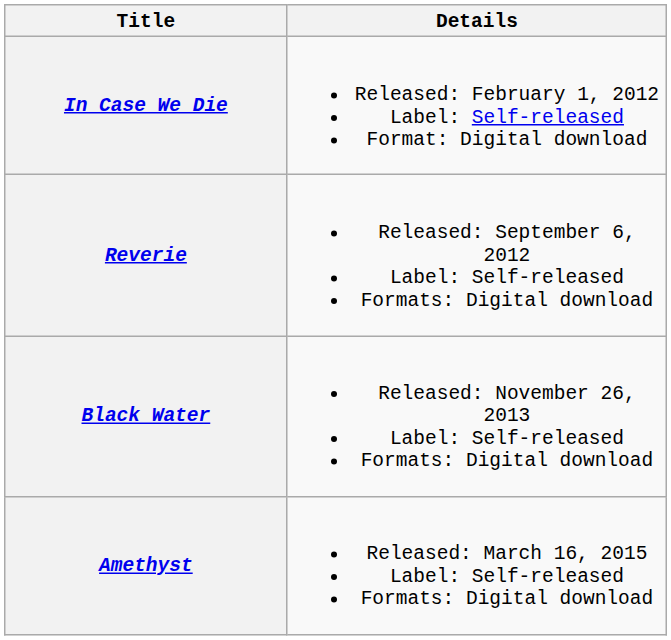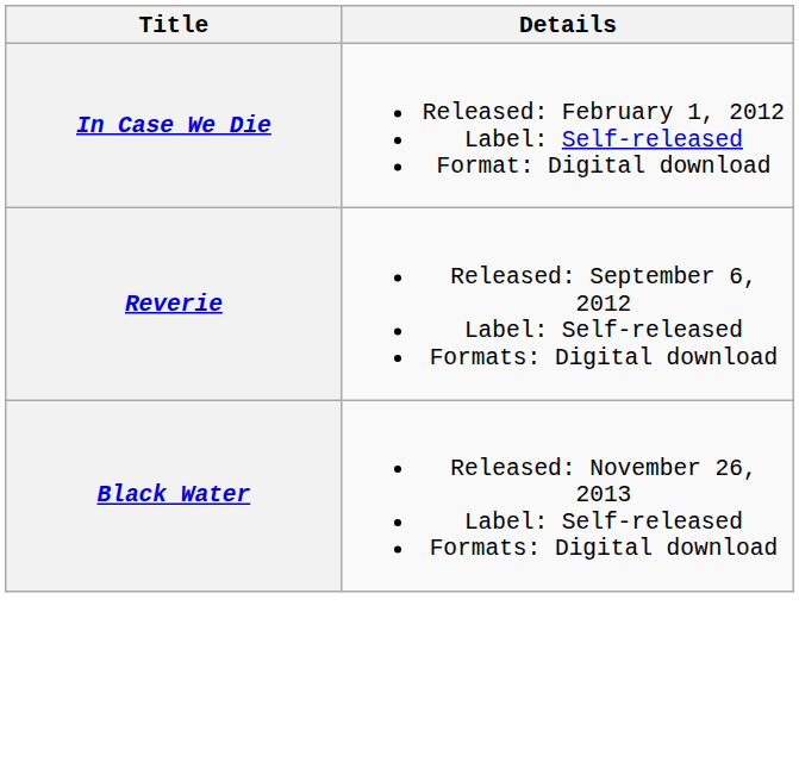 <table class="wikitable plainrowheaders" style="text-align:center;">
 <tr>
 <th scope="col" style="width:14em;">Title</th>
 <th scope="col" style="width:19em;">Details</th>
 </tr>
 <tr>
 <th scope="row"><em><a href='#'>In Case We Die</a></em></th>
 <td><br><ul><li>Released: February 1, 2012</li><li>Label: <a href='#'>Self-released</a></li><li>Format: Digital download</li></ul></td>
 </tr>
 <tr>
 <th scope="row"><em><a href='#'>Reverie</a></em></th>
 <td><br><ul><li>Released: September 6, 2012</li><li>Label: Self-released</li><li>Formats: Digital download</li></ul></td>
 </tr>
 <tr>
 <th scope="row"><em><a href='#'>Black Water</a></em></th>
 <td><br><ul><li>Released: November 26, 2013</li><li>Label: Self-released</li><li>Formats: Digital download</li></ul></td>
 </tr>
-<tr>
-<th scope="row"><em><a href='#'>Amethyst</a></em></th>
-<td><br><ul><li>Released: March 16, 2015</li><li>Label: Self-released</li><li>Formats: Digital download</li></ul></td>
-</tr>
 </table>
